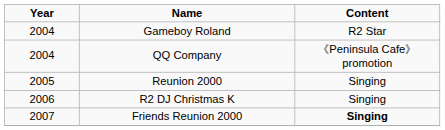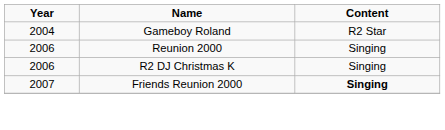 <table class="wikitable" style="text-align:center;">
 <tr>
 <td style="width:100px"><strong>Year</strong></td>
 <td style="width:300px"><strong>Name</strong></td>
 <td style="width:200px"><strong>Content</strong></td>
 </tr>
 <tr>
 <td>2004</td>
 <td>Gameboy Roland</td>
 <td>R2 Star</td>
 </tr>
 <tr>
-<td>2004</td>
-<td>QQ Company</td>
-<td>《Peninsula Cafe》promotion</td>
-</tr>
-<tr>
-<td>2005</td>
+<td>2006</td>
 <td>Reunion 2000</td>
 <td>Singing</td>
 </tr>
 <tr>
 <td>2006</td>
 <td>R2 DJ Christmas K</td>
 <td>Singing</td>
 </tr>
 <tr>
 <td>2007</td>
 <td>Friends Reunion 2000</td>
 <td><strong>Singing</strong></td>
 </tr>
 <tr>
 </tr>
 </table>
